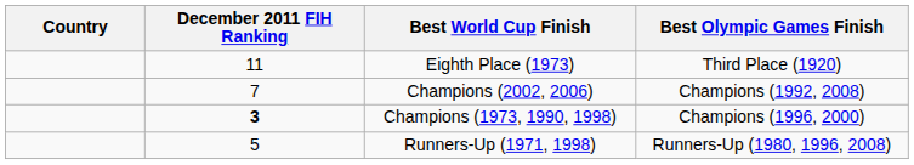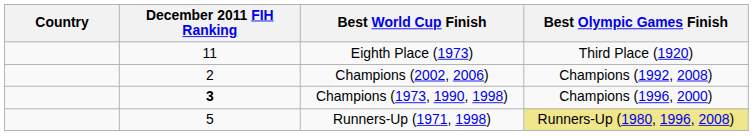 <table class="wikitable">
 <tr>
 <th style="width:125px;">Country</th>
 <th style="width:200px;">December 2011 <a href='#'>FIH Ranking</a></th>
 <th style="width:250px;">Best <a href='#'>World Cup</a> Finish</th>
 <th style="width:250px;">Best <a href='#'>Olympic Games</a> Finish</th>
 </tr>
 <tr style="text-align:center;">
 <td style="text-align:left;"></td>
 <td>11</td>
 <td>Eighth Place (<a href='#'>1973</a>)</td>
 <td>Third Place (<a href='#'>1920</a>)</td>
 </tr>
 <tr style="text-align:center;">
 <td style="text-align:left;"></td>
-<td>7</td>
+<td>2</td>
 <td>Champions (<a href='#'>2002</a>, <a href='#'>2006</a>)</td>
 <td>Champions (<a href='#'>1992</a>, <a href='#'>2008</a>)</td>
 </tr>
 <tr style="text-align:center;">
 <td style="text-align:left;"></td>
 <td><strong>3</strong></td>
 <td>Champions (<a href='#'>1973</a>, <a href='#'>1990</a>, <a href='#'>1998</a>)</td>
 <td>Champions (<a href='#'>1996</a>, <a href='#'>2000</a>)</td>
 </tr>
 <tr style="text-align:center;">
 <td style="text-align:left;"></td>
 <td>5</td>
 <td>Runners-Up (<a href='#'>1971</a>, <a href='#'>1998</a>)</td>
-<td>Runners-Up (<a href='#'>1980</a>, <a href='#'>1996</a>, <a href='#'>2008</a>)</td>
+<td style="background: khaki;">Runners-Up (<a href='#'>1980</a>, <a href='#'>1996</a>, <a href='#'>2008</a>)</td>
 </tr>
 </table>
